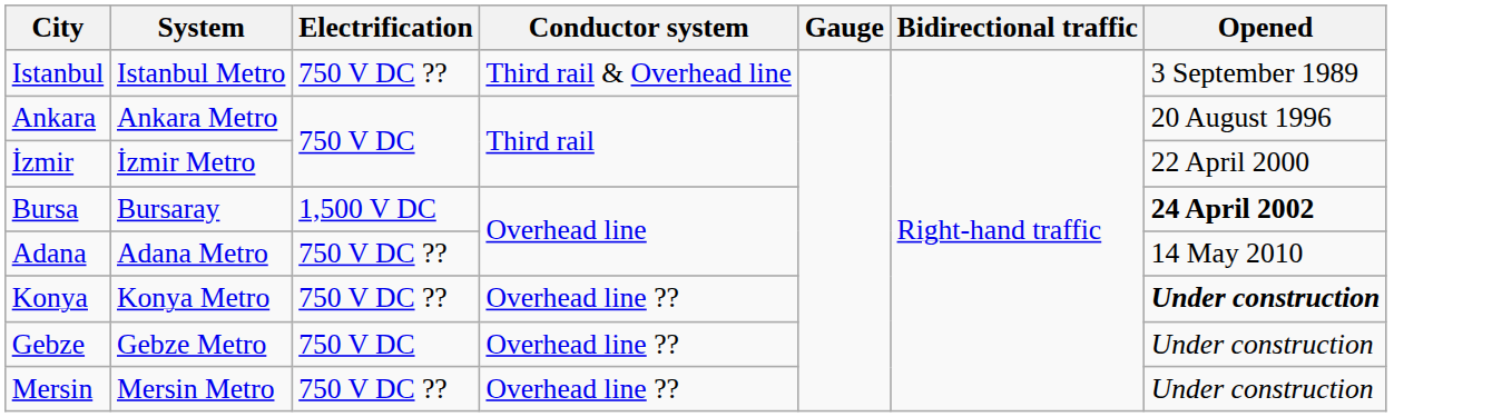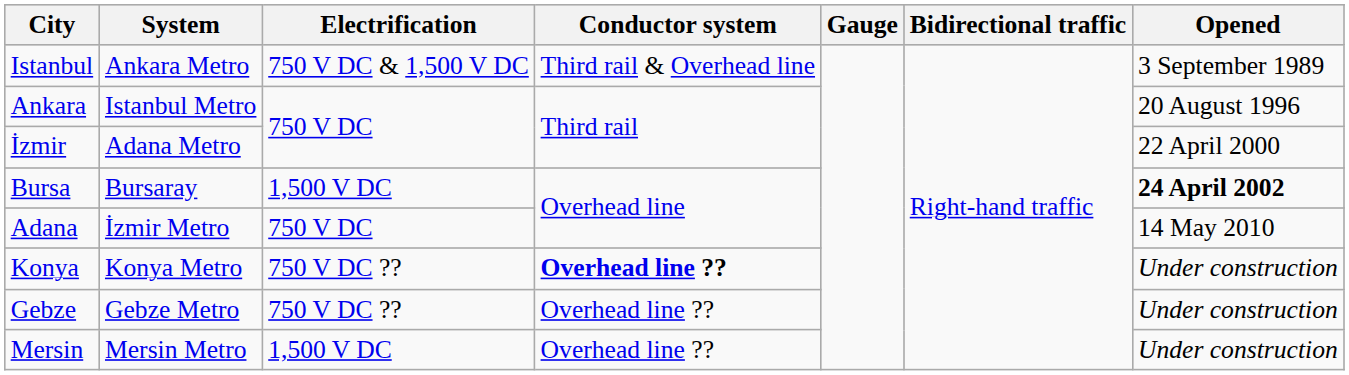 <table class="wikitable sortable">
 <tr>
 <th>City</th>
 <th>System</th>
 <th>Electrification</th>
 <th>Conductor system</th>
 <th>Gauge</th>
 <th>Bidirectional traffic</th>
 <th>Opened</th>
 </tr>
 <tr>
 <td><a href='#'>Istanbul</a></td>
-<td><a href='#'>Istanbul Metro</a></td>
-<td><a href='#'>750 V DC</a>  ??</td>
+<td><a href='#'>Ankara Metro</a></td>
+<td><a href='#'>750 V DC</a> & <a href='#'>1,500 V DC</a></td>
 <td><a href='#'>Third rail</a> & <a href='#'>Overhead line</a></td>
 <td rowspan="8"></td>
 <td rowspan="8"><a href='#'>Right-hand traffic</a></td>
 <td>3 September 1989</td>
 </tr>
 <tr>
 <td><a href='#'>Ankara</a></td>
-<td><a href='#'>Ankara Metro</a></td>
+<td><a href='#'>Istanbul Metro</a></td>
 <td rowspan="2"><a href='#'>750 V DC</a></td>
 <td rowspan="2"><a href='#'>Third rail</a></td>
 <td>20 August 1996</td>
 </tr>
 <tr>
 <td><a href='#'>İzmir</a></td>
-<td><a href='#'>İzmir Metro</a></td>
+<td><a href='#'>Adana Metro</a></td>
 <td>22 April 2000</td>
 </tr>
 <tr>
 <td><a href='#'>Bursa</a></td>
 <td><a href='#'>Bursaray</a></td>
 <td><a href='#'>1,500 V DC</a></td>
 <td rowspan="2"><a href='#'>Overhead line</a></td>
 <td><strong>24 April 2002</strong></td>
 </tr>
 <tr>
 <td><a href='#'>Adana</a></td>
-<td><a href='#'>Adana Metro</a></td>
-<td><a href='#'>750 V DC</a>  ??</td>
+<td><a href='#'>İzmir Metro</a></td>
+<td><a href='#'>750 V DC</a></td>
 <td>14 May 2010</td>
 </tr>
 <tr>
 <td><a href='#'>Konya</a></td>
 <td><a href='#'>Konya Metro</a></td>
 <td><a href='#'>750 V DC</a>  ??</td>
-<td><a href='#'>Overhead line</a> ??</td>
-<td><strong><em>Under construction</em></strong></td>
+<td><strong><a href='#'>Overhead line</a> ??</strong></td>
+<td><em>Under construction</em></td>
 </tr>
 <tr>
 <td><a href='#'>Gebze</a></td>
 <td><a href='#'>Gebze Metro</a></td>
-<td><a href='#'>750 V DC</a></td>
+<td><a href='#'>750 V DC</a>  ??</td>
 <td><a href='#'>Overhead line</a> ??</td>
 <td><em>Under construction</em></td>
 </tr>
 <tr>
 <td><a href='#'>Mersin</a></td>
 <td><a href='#'>Mersin Metro</a></td>
-<td><a href='#'>750 V DC</a>  ??</td>
+<td><a href='#'>1,500 V DC</a></td>
 <td><a href='#'>Overhead line</a> ??</td>
 <td><em>Under construction</em></td>
 </tr>
 </table>
